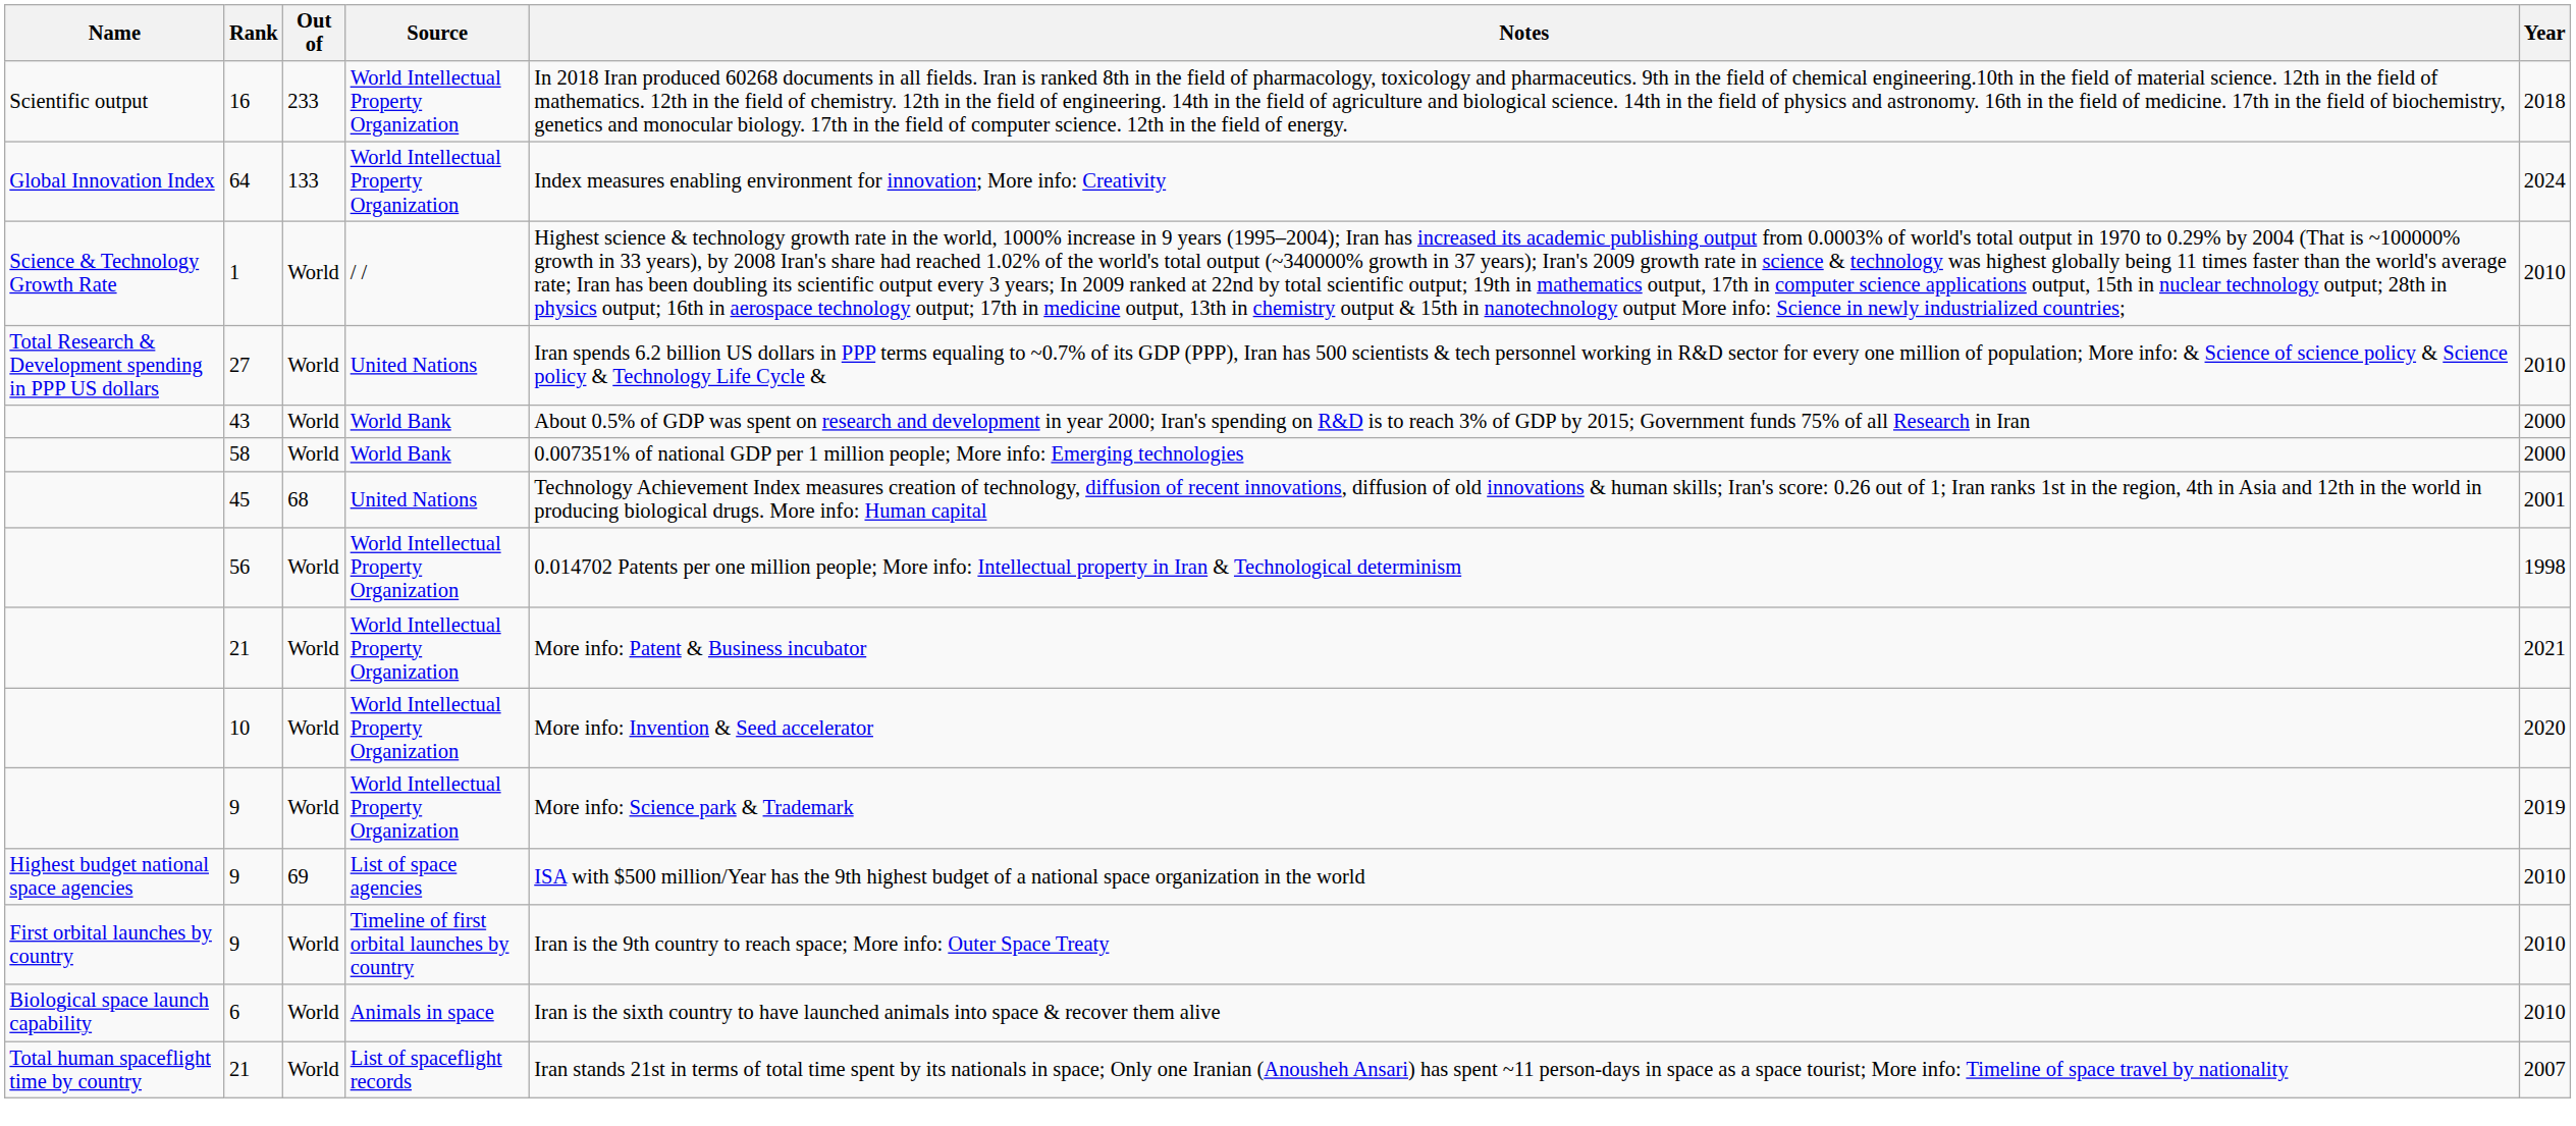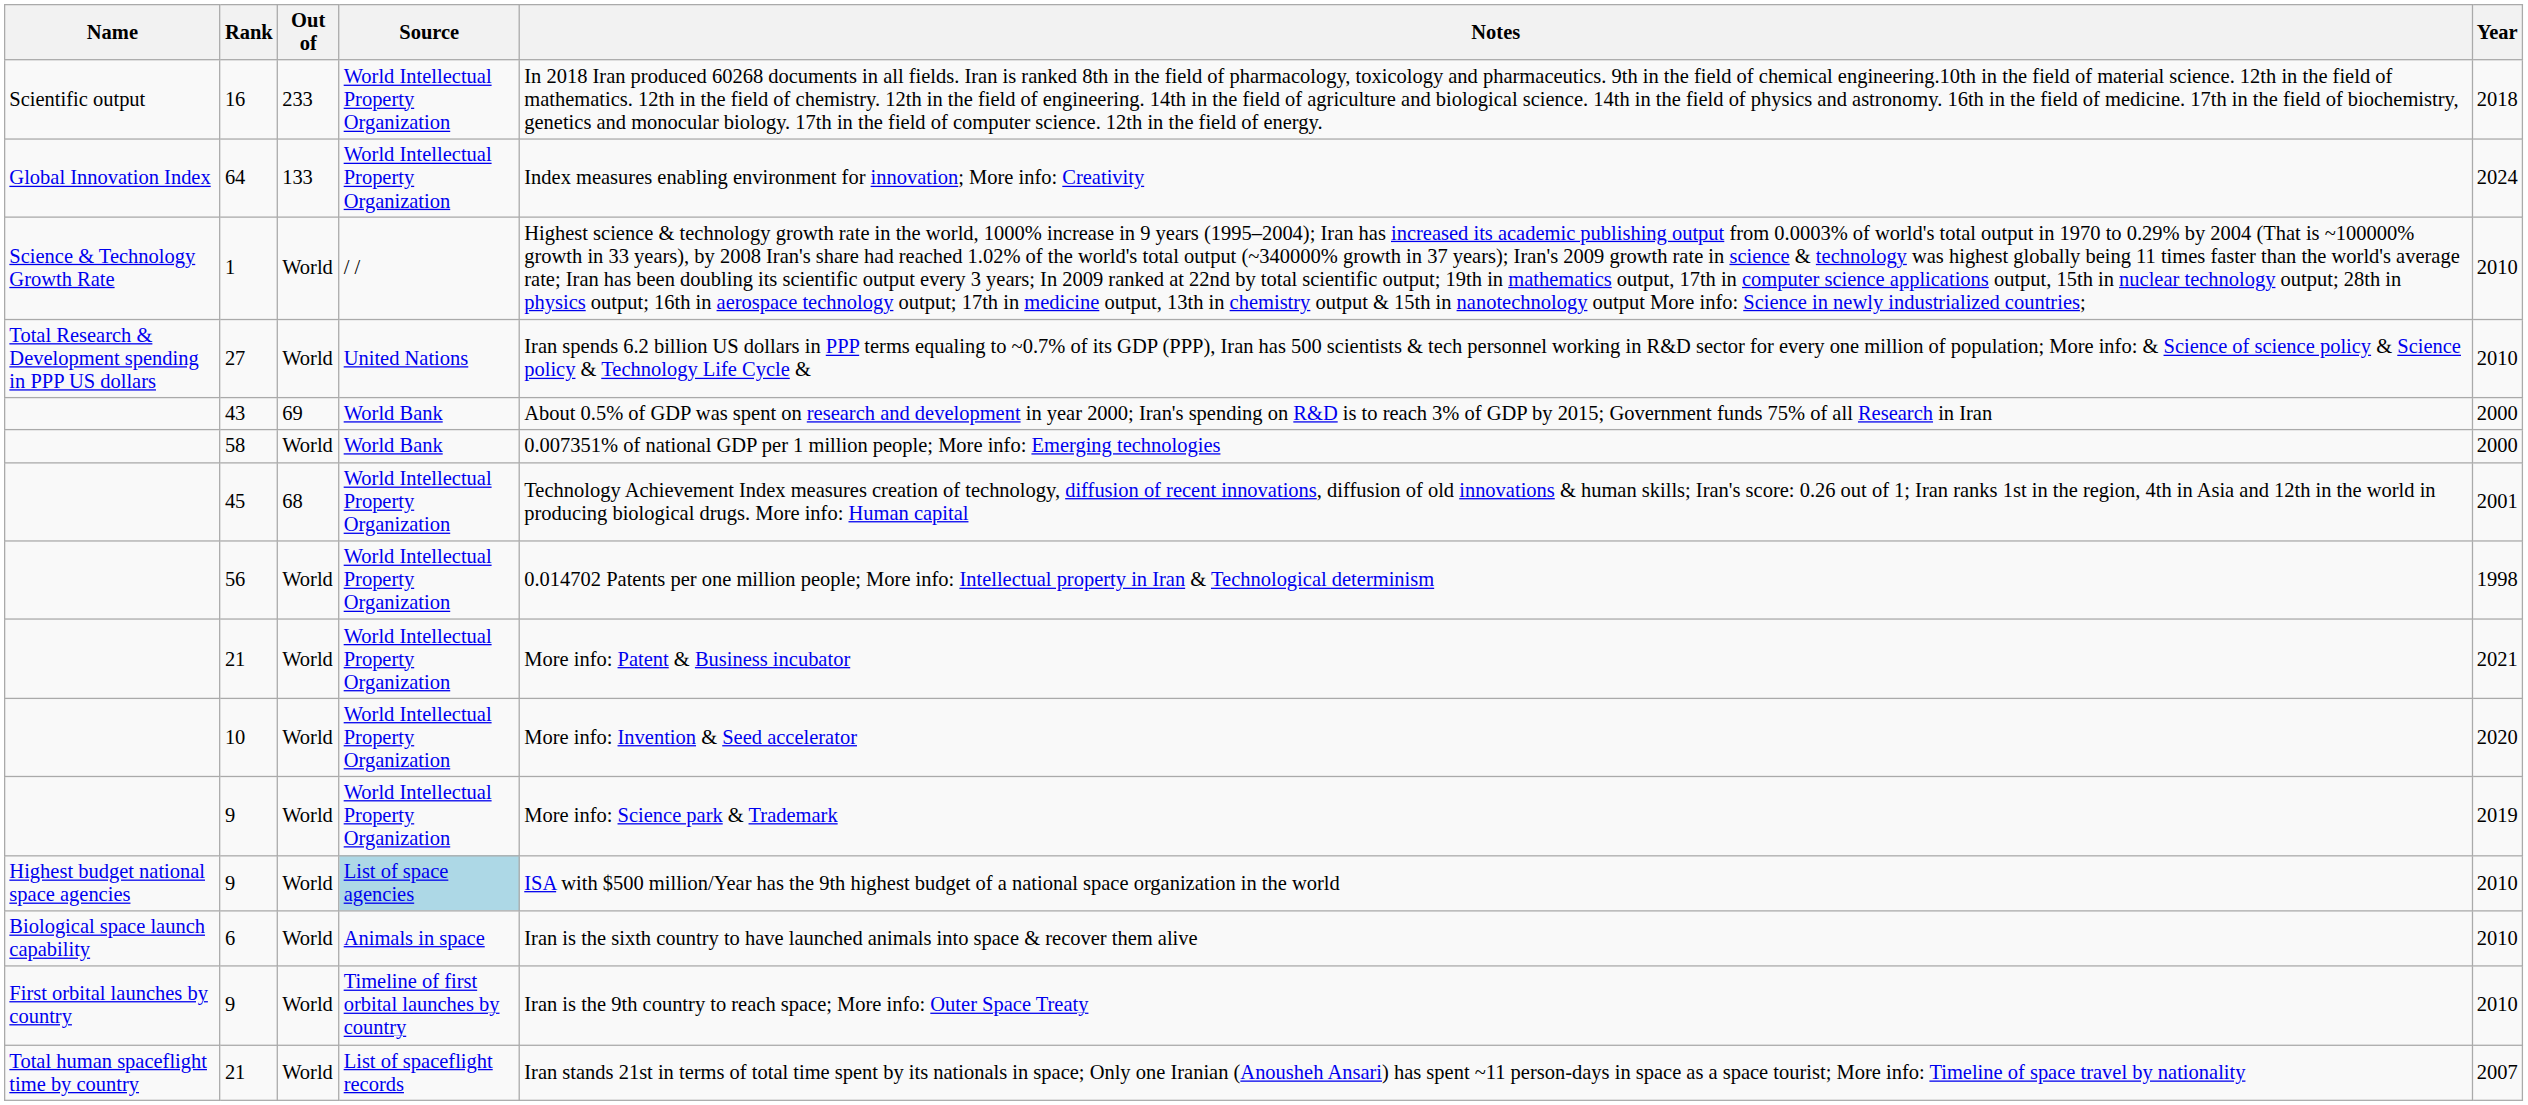 <table class="wikitable sortable" style="text-align:left">
 <tr>
 <th>Name</th>
 <th>Rank</th>
 <th>Out of</th>
 <th>Source</th>
 <th>Notes</th>
 <th>Year</th>
 </tr>
 <tr>
 <td>Scientific output</td>
 <td>16</td>
 <td>233</td>
 <td><a href='#'>World Intellectual Property Organization</a></td>
 <td>In 2018 Iran produced 60268 documents in all fields. Iran is ranked 8th in the field of pharmacology, toxicology and pharmaceutics. 9th in the field of chemical engineering.10th in the field of material science. 12th in the field of mathematics. 12th in the field of chemistry. 12th in the field of engineering. 14th in the field of agriculture and biological science. 14th in the field of physics and astronomy. 16th in the field of medicine. 17th in the field of biochemistry, genetics and monocular biology. 17th in the field of computer science. 12th in the field of energy.</td>
 <td>2018</td>
 </tr>
 <tr>
 <td><a href='#'>Global Innovation Index</a></td>
 <td>64</td>
 <td>133</td>
 <td><a href='#'>World Intellectual Property Organization</a></td>
 <td>Index measures enabling environment for <a href='#'>innovation</a>; More info: <a href='#'>Creativity</a></td>
 <td>2024</td>
 </tr>
 <tr>
 <td><a href='#'>Science & Technology Growth Rate</a></td>
 <td>1</td>
 <td>World</td>
 <td> /  / </td>
 <td>Highest science & technology growth rate in the world, 1000% increase in 9 years (1995–2004); Iran has <a href='#'>increased its academic publishing output</a> from 0.0003% of world's total output in 1970 to 0.29% by 2004 (That is ~100000% growth in 33 years), by 2008 Iran's share had reached 1.02% of the world's total output (~340000% growth in 37 years); Iran's 2009 growth rate in <a href='#'>science</a> & <a href='#'>technology</a> was highest globally being 11 times faster than the world's average rate; Iran has been doubling its scientific output every 3 years; In 2009 ranked at 22nd by total scientific output; 19th in <a href='#'>mathematics</a> output, 17th in <a href='#'>computer science applications</a> output, 15th in <a href='#'>nuclear technology</a> output; 28th in <a href='#'>physics</a> output; 16th in <a href='#'>aerospace technology</a> output; 17th in <a href='#'>medicine</a> output, 13th in <a href='#'>chemistry</a> output & 15th in <a href='#'>nanotechnology</a> output More info: <a href='#'>Science in newly industrialized countries</a>; </td>
 <td>2010</td>
 </tr>
 <tr>
 <td><a href='#'>Total Research & Development spending in PPP US dollars</a></td>
 <td>27</td>
 <td>World</td>
 <td><a href='#'>United Nations</a></td>
 <td>Iran spends 6.2 billion US dollars in <a href='#'>PPP</a> terms equaling to ~0.7% of its GDP (PPP), Iran has 500 scientists & tech personnel working in R&D sector for every one million of population; More info:  & <a href='#'>Science of science policy</a> & <a href='#'>Science policy</a> & <a href='#'>Technology Life Cycle</a> & </td>
 <td>2010</td>
 </tr>
 <tr>
 <td></td>
 <td>43</td>
-<td>World</td>
+<td>69</td>
 <td><a href='#'>World Bank</a></td>
 <td>About 0.5% of GDP was spent on <a href='#'>research and development</a> in year 2000; Iran's spending on <a href='#'>R&D</a> is to reach 3% of GDP by 2015; Government funds 75% of all <a href='#'>Research</a> in Iran</td>
 <td>2000</td>
 </tr>
 <tr>
 <td></td>
 <td>58</td>
 <td>World</td>
 <td><a href='#'>World Bank</a></td>
 <td>0.007351% of national GDP per 1 million people; More info: <a href='#'>Emerging technologies</a></td>
 <td>2000</td>
 </tr>
 <tr>
 <td></td>
 <td>45</td>
 <td>68</td>
-<td><a href='#'>United Nations</a></td>
+<td><a href='#'>World Intellectual Property Organization</a></td>
 <td>Technology Achievement Index measures creation of technology, <a href='#'>diffusion of recent innovations</a>, diffusion of old <a href='#'>innovations</a> & human skills; Iran's score: 0.26 out of 1; Iran ranks 1st in the region, 4th in Asia and 12th in the world in producing biological drugs. More info: <a href='#'>Human capital</a></td>
 <td>2001</td>
 </tr>
 <tr>
 <td></td>
 <td>56</td>
 <td>World</td>
 <td><a href='#'>World Intellectual Property Organization</a></td>
 <td>0.014702 Patents per one million people; More info: <a href='#'>Intellectual property in Iran</a> & <a href='#'>Technological determinism</a></td>
 <td>1998</td>
 </tr>
 <tr>
 <td></td>
 <td>21</td>
 <td>World</td>
 <td><a href='#'>World Intellectual Property Organization</a></td>
 <td>More info: <a href='#'>Patent</a> & <a href='#'>Business incubator</a></td>
 <td>2021</td>
 </tr>
 <tr>
 <td></td>
 <td>10</td>
 <td>World</td>
 <td><a href='#'>World Intellectual Property Organization</a></td>
 <td>More info: <a href='#'>Invention</a> & <a href='#'>Seed accelerator</a></td>
 <td>2020</td>
 </tr>
 <tr>
 <td></td>
 <td>9</td>
 <td>World</td>
 <td><a href='#'>World Intellectual Property Organization</a></td>
 <td>More info: <a href='#'>Science park</a> & <a href='#'>Trademark</a></td>
 <td>2019</td>
 </tr>
 <tr>
 <td><a href='#'>Highest budget national space agencies</a></td>
 <td>9</td>
-<td>69</td>
-<td><a href='#'>List of space agencies</a></td>
+<td>World</td>
+<td style="background: lightblue;"><a href='#'>List of space agencies</a></td>
 <td><a href='#'>ISA</a> with $500 million/Year has the 9th highest budget of a national space organization in the world</td>
+<td>2010</td>
+</tr>
+<tr>
+<td><a href='#'>Biological space launch capability</a></td>
+<td>6</td>
+<td>World</td>
+<td><a href='#'>Animals in space</a></td>
+<td>Iran is the sixth country to have launched animals into space & recover them alive</td>
 <td>2010</td>
 </tr>
 <tr>
 <td><a href='#'>First orbital launches by country</a></td>
 <td>9</td>
 <td>World</td>
 <td><a href='#'>Timeline of first orbital launches by country</a></td>
 <td>Iran is the 9th country to reach space; More info: <a href='#'>Outer Space Treaty</a></td>
 <td>2010</td>
 </tr>
 <tr>
-<td><a href='#'>Biological space launch capability</a></td>
-<td>6</td>
-<td>World</td>
-<td><a href='#'>Animals in space</a></td>
-<td>Iran is the sixth country to have launched animals into space & recover them alive</td>
-<td>2010</td>
-</tr>
-<tr>
 <td><a href='#'>Total human spaceflight time by country</a></td>
 <td>21</td>
 <td>World</td>
 <td><a href='#'>List of spaceflight records</a></td>
 <td>Iran stands 21st in terms of total time spent by its nationals in space; Only one Iranian (<a href='#'>Anousheh Ansari</a>) has spent ~11 person-days in space as a space tourist; More info: <a href='#'>Timeline of space travel by nationality</a></td>
 <td>2007</td>
 </tr>
 </table>
